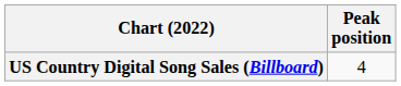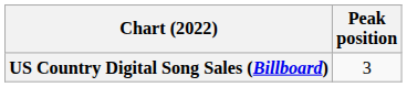 <table class="wikitable sortable plainrowheaders" style="text-align:center">
 <tr>
 <th>Chart (2022)</th>
 <th>Peak<br>position</th>
 </tr>
 <tr>
 <th scope="row">US Country Digital Song Sales (<em><a href='#'>Billboard</a></em>)</th>
-<td>4</td>
+<td>3</td>
 </tr>
 </table>
